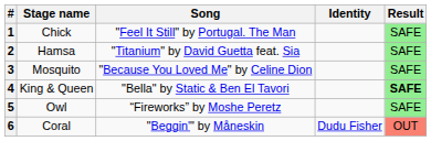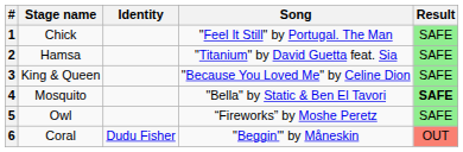 <table class="wikitable plainrowheaders" style="text-align: center;">
 <tr>
 <th>#</th>
 <th>Stage name</th>
+<th>Identity</th>
 <th>Song</th>
-<th>Identity</th>
 <th>Result</th>
 </tr>
 <tr>
 <th>1</th>
 <td>Chick</td>
+<td></td>
 <td>"<a href='#'>Feel It Still</a>" by <a href='#'>Portugal. The Man</a></td>
-<td></td>
 <td bgcolor="lightgreen">SAFE</td>
 </tr>
 <tr>
 <th>2</th>
 <td>Hamsa</td>
+<td></td>
 <td>"<a href='#'>Titanium</a>" by <a href='#'>David Guetta</a> feat. <a href='#'>Sia</a></td>
-<td></td>
 <td bgcolor="lightgreen">SAFE</td>
 </tr>
 <tr>
 <th>3</th>
-<td>Mosquito</td>
+<td>King & Queen</td>
+<td></td>
 <td>"<a href='#'>Because You Loved Me</a>" by <a href='#'>Celine Dion</a></td>
-<td></td>
 <td bgcolor="lightgreen">SAFE</td>
 </tr>
 <tr>
 <th>4</th>
-<td>King & Queen</td>
+<td>Mosquito</td>
+<td></td>
 <td>"Bella" by <a href='#'>Static & Ben El Tavori</a></td>
-<td></td>
 <td bgcolor="lightgreen"><strong>SAFE</strong></td>
 </tr>
 <tr>
 <th>5</th>
 <td>Owl</td>
+<td></td>
 <td>“Fireworks” by <a href='#'>Moshe Peretz</a></td>
-<td></td>
 <td bgcolor="lightgreen">SAFE</td>
 </tr>
 <tr>
 <th>6</th>
 <td>Coral</td>
+<td><a href='#'>Dudu Fisher</a></td>
 <td>"<a href='#'>Beggin'</a>" by <a href='#'>Måneskin</a></td>
-<td><a href='#'>Dudu Fisher</a></td>
 <td bgcolor="salmon">OUT</td>
 </tr>
 </table>
